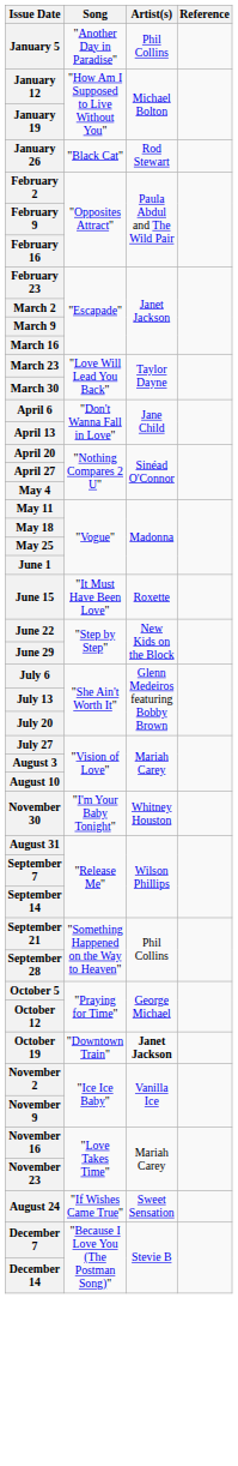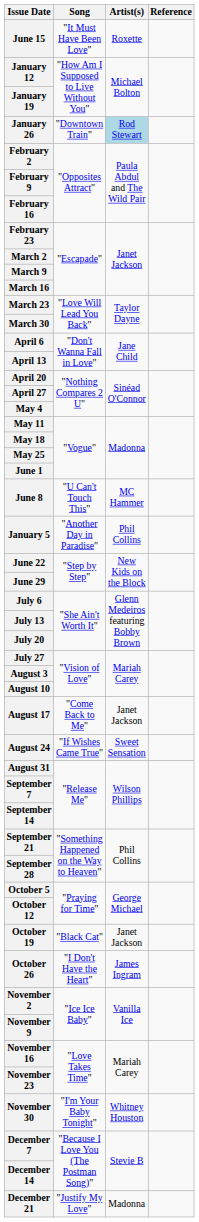 <table class="wikitable plainrowheaders" style="text-align: center" width="50%">
 <tr>
 <th width=15%>Issue Date</th>
 <th width=40%>Song</th>
 <th width=35%>Artist(s)</th>
 <th width=10%>Reference</th>
 </tr>
 <tr>
-<th scope="row">January 5</th>
-<td>"<a href='#'>Another Day in Paradise</a>"</td>
-<td><a href='#'>Phil Collins</a></td>
+<th scope="row">June 15</th>
+<td>"<a href='#'>It Must Have Been Love</a>"</td>
+<td><a href='#'>Roxette</a></td>
 <td></td>
 </tr>
 <tr>
 <th scope="row">January 12</th>
 <td rowspan="2">"<a href='#'>How Am I Supposed to Live Without You</a>"</td>
 <td rowspan="2"><a href='#'>Michael Bolton</a></td>
 <td rowspan="2"></td>
 </tr>
 <tr>
 <th scope="row">January 19</th>
 </tr>
 <tr>
 <th scope="row">January 26</th>
-<td>"<a href='#'>Black Cat</a>"</td>
-<td><a href='#'>Rod Stewart</a></td>
+<td>"<a href='#'>Downtown Train</a>"</td>
+<td style="background: lightblue;"><a href='#'>Rod Stewart</a></td>
 <td></td>
 </tr>
 <tr>
 <th scope="row">February 2</th>
 <td rowspan="3">"<a href='#'>Opposites Attract</a>"</td>
 <td rowspan="3"><a href='#'>Paula Abdul</a> and <a href='#'>The Wild Pair</a></td>
 <td rowspan="3"></td>
 </tr>
 <tr>
 <th scope="row">February 9</th>
 </tr>
 <tr>
 <th scope="row">February 16</th>
 </tr>
 <tr>
 <th scope="row">February 23</th>
 <td rowspan="4">"<a href='#'>Escapade</a>"</td>
 <td rowspan="4"><a href='#'>Janet Jackson</a></td>
 <td rowspan="4"></td>
 </tr>
 <tr>
 <th scope="row">March 2</th>
 </tr>
 <tr>
 <th scope="row">March 9</th>
 </tr>
 <tr>
 <th scope="row">March 16</th>
 </tr>
 <tr>
 <th scope="row">March 23</th>
 <td rowspan="2">"<a href='#'>Love Will Lead You Back</a>"</td>
 <td rowspan="2"><a href='#'>Taylor Dayne</a></td>
 <td rowspan="2"></td>
 </tr>
 <tr>
 <th scope="row">March 30</th>
 </tr>
 <tr>
 <th scope="row">April 6</th>
 <td rowspan="2">"<a href='#'>Don't Wanna Fall in Love</a>"</td>
 <td rowspan="2"><a href='#'>Jane Child</a></td>
 <td rowspan="2"></td>
 </tr>
 <tr>
 <th scope="row">April 13</th>
 </tr>
 <tr>
 <th scope="row">April 20</th>
 <td rowspan="3">"<a href='#'>Nothing Compares 2 U</a>"</td>
 <td rowspan="3"><a href='#'>Sinéad O'Connor</a></td>
 <td rowspan="3"></td>
 </tr>
 <tr>
 <th scope="row">April 27</th>
 </tr>
 <tr>
 <th scope="row">May 4</th>
 </tr>
 <tr>
 <th scope="row">May 11</th>
 <td rowspan="4">"<a href='#'>Vogue</a>"</td>
 <td rowspan="4"><a href='#'>Madonna</a></td>
 <td rowspan="4"></td>
 </tr>
 <tr>
 <th scope="row">May 18</th>
 </tr>
 <tr>
 <th scope="row">May 25</th>
 </tr>
 <tr>
 <th scope="row">June 1</th>
 </tr>
 <tr>
-<th scope="row">June 15</th>
-<td>"<a href='#'>It Must Have Been Love</a>"</td>
-<td><a href='#'>Roxette</a></td>
+<th scope="row">June 8</th>
+<td>"<a href='#'>U Can't Touch This</a>"</td>
+<td><a href='#'>MC Hammer</a></td>
+<td></td>
+</tr>
+<tr>
+<th scope="row">January 5</th>
+<td>"<a href='#'>Another Day in Paradise</a>"</td>
+<td><a href='#'>Phil Collins</a></td>
 <td></td>
 </tr>
 <tr>
 <th scope="row">June 22</th>
 <td rowspan="2">"<a href='#'>Step by Step</a>"</td>
 <td rowspan="2"><a href='#'>New Kids on the Block</a></td>
 <td rowspan="2"></td>
 </tr>
 <tr>
 <th scope="row">June 29</th>
 </tr>
 <tr>
 <th scope="row">July 6</th>
 <td rowspan="3">"<a href='#'>She Ain't Worth It</a>"</td>
 <td rowspan="3"><a href='#'>Glenn Medeiros</a> featuring <a href='#'>Bobby Brown</a></td>
 <td rowspan="3"></td>
 </tr>
 <tr>
 <th scope="row">July 13</th>
 </tr>
 <tr>
 <th scope="row">July 20</th>
 </tr>
 <tr>
 <th scope="row">July 27</th>
 <td rowspan="3">"<a href='#'>Vision of Love</a>"</td>
 <td rowspan="3"><a href='#'>Mariah Carey</a></td>
 <td rowspan="3"></td>
 </tr>
 <tr>
 <th scope="row">August 3</th>
 </tr>
 <tr>
 <th scope="row">August 10</th>
 </tr>
 <tr>
-<th scope="row">November 30</th>
-<td>"<a href='#'>I'm Your Baby Tonight</a>"</td>
-<td><a href='#'>Whitney Houston</a></td>
+<th scope="row">August 17</th>
+<td>"<a href='#'>Come Back to Me</a>"</td>
+<td>Janet Jackson</td>
+<td></td>
+</tr>
+<tr>
+<th scope="row">August 24</th>
+<td>"<a href='#'>If Wishes Came True</a>"</td>
+<td><a href='#'>Sweet Sensation</a></td>
 <td></td>
 </tr>
 <tr>
 <th scope="row">August 31</th>
 <td rowspan="3">"<a href='#'>Release Me</a>"</td>
 <td rowspan="3"><a href='#'>Wilson Phillips</a></td>
 <td rowspan="3"></td>
 </tr>
 <tr>
 <th scope="row">September 7</th>
 </tr>
 <tr>
 <th scope="row">September 14</th>
 </tr>
 <tr>
 <th scope="row">September 21</th>
 <td rowspan="2">"<a href='#'>Something Happened on the Way to Heaven</a>"</td>
 <td rowspan="2">Phil Collins</td>
 <td rowspan="2"></td>
 </tr>
 <tr>
 <th scope="row">September 28</th>
 </tr>
 <tr>
 <th scope="row">October 5</th>
 <td rowspan="2">"<a href='#'>Praying for Time</a>"</td>
 <td rowspan="2"><a href='#'>George Michael</a></td>
 <td rowspan="2"></td>
 </tr>
 <tr>
 <th scope="row">October 12</th>
 </tr>
 <tr>
 <th scope="row">October 19</th>
-<td>"<a href='#'>Downtown Train</a>"</td>
-<td><strong>Janet Jackson</strong></td>
+<td>"<a href='#'>Black Cat</a>"</td>
+<td>Janet Jackson</td>
+<td></td>
+</tr>
+<tr>
+<th scope="row">October 26</th>
+<td>"<a href='#'>I Don't Have the Heart</a>"</td>
+<td><a href='#'>James Ingram</a></td>
 <td></td>
 </tr>
 <tr>
 <th scope="row">November 2</th>
 <td rowspan="2">"<a href='#'>Ice Ice Baby</a>"</td>
 <td rowspan="2"><a href='#'>Vanilla Ice</a></td>
 <td rowspan="2"></td>
 </tr>
 <tr>
 <th scope="row">November 9</th>
 </tr>
 <tr>
 <th scope="row">November 16</th>
 <td rowspan="2">"<a href='#'>Love Takes Time</a>"</td>
 <td rowspan="2">Mariah Carey</td>
 <td rowspan="2"></td>
 </tr>
 <tr>
 <th scope="row">November 23</th>
 </tr>
 <tr>
-<th scope="row">August 24</th>
-<td>"<a href='#'>If Wishes Came True</a>"</td>
-<td><a href='#'>Sweet Sensation</a></td>
+<th scope="row">November 30</th>
+<td>"<a href='#'>I'm Your Baby Tonight</a>"</td>
+<td><a href='#'>Whitney Houston</a></td>
 <td></td>
 </tr>
 <tr>
 <th scope="row">December 7</th>
 <td rowspan="2">"<a href='#'>Because I Love You (The Postman Song)</a>"</td>
 <td rowspan="2"><a href='#'>Stevie B</a></td>
 <td rowspan="2"></td>
 </tr>
 <tr>
 <th scope="row">December 14</th>
 </tr>
+<tr>
+<th scope="row">December 21</th>
+<td>"<a href='#'>Justify My Love</a>"</td>
+<td>Madonna</td>
+<td></td>
+</tr>
 </table>
